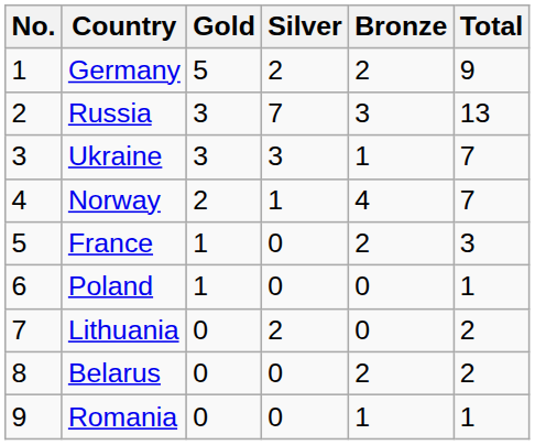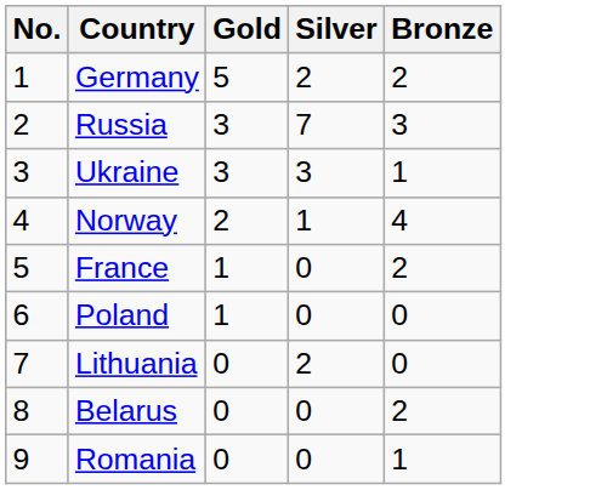 <table class="wikitable">
 <tr>
 <th>No.</th>
 <th>Country</th>
 <th>Gold</th>
 <th>Silver</th>
 <th>Bronze</th>
-<th>Total</th>
 </tr>
 <tr>
 <td>1</td>
 <td> <a href='#'>Germany</a></td>
 <td>5</td>
 <td>2</td>
 <td>2</td>
-<td>9</td>
 </tr>
 <tr>
 <td>2</td>
 <td> <a href='#'>Russia</a></td>
 <td>3</td>
 <td>7</td>
 <td>3</td>
-<td>13</td>
 </tr>
 <tr>
 <td>3</td>
 <td> <a href='#'>Ukraine</a></td>
 <td>3</td>
 <td>3</td>
 <td>1</td>
-<td>7</td>
 </tr>
 <tr>
 <td>4</td>
 <td> <a href='#'>Norway</a></td>
 <td>2</td>
 <td>1</td>
 <td>4</td>
-<td>7</td>
 </tr>
 <tr>
 <td>5</td>
 <td> <a href='#'>France</a></td>
 <td>1</td>
 <td>0</td>
 <td>2</td>
-<td>3</td>
 </tr>
 <tr>
 <td>6</td>
 <td> <a href='#'>Poland</a></td>
 <td>1</td>
 <td>0</td>
 <td>0</td>
-<td>1</td>
 </tr>
 <tr>
 <td>7</td>
 <td> <a href='#'>Lithuania</a></td>
 <td>0</td>
 <td>2</td>
 <td>0</td>
-<td>2</td>
 </tr>
 <tr>
 <td>8</td>
 <td> <a href='#'>Belarus</a></td>
 <td>0</td>
 <td>0</td>
-<td>2</td>
 <td>2</td>
 </tr>
 <tr>
 <td>9</td>
 <td> <a href='#'>Romania</a></td>
 <td>0</td>
 <td>0</td>
 <td>1</td>
-<td>1</td>
 </tr>
 </table>
